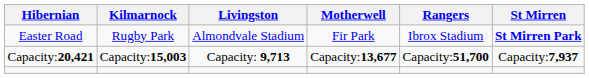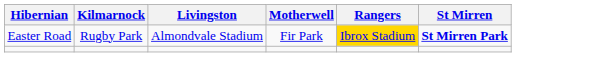 <table class="wikitable" style="text-align:center">
 <tr>
 <th><a href='#'>Hibernian</a></th>
 <th><a href='#'>Kilmarnock</a></th>
 <th><a href='#'>Livingston</a></th>
 <th><a href='#'>Motherwell</a></th>
 <th><a href='#'>Rangers</a></th>
 <th><a href='#'>St Mirren</a></th>
 </tr>
 <tr>
 <td><a href='#'>Easter Road</a></td>
 <td><a href='#'>Rugby Park</a></td>
 <td><a href='#'>Almondvale Stadium</a></td>
 <td><a href='#'>Fir Park</a></td>
-<td><a href='#'>Ibrox Stadium</a></td>
+<td style="background: gold;"><a href='#'>Ibrox Stadium</a></td>
 <td><strong><a href='#'>St Mirren Park</a></strong></td>
-</tr>
-<tr>
-<td>Capacity:<strong>20,421</strong></td>
-<td>Capacity:<strong>15,003</strong></td>
-<td>Capacity: <strong>9,713</strong></td>
-<td>Capacity:<strong>13,677</strong></td>
-<td>Capacity:<strong>51,700</strong></td>
-<td>Capacity:<strong>7,937</strong></td>
 </tr>
 <tr>
 <td></td>
 <td></td>
 <td></td>
 <td></td>
 <td></td>
 <td></td>
 </tr>
 </table>
